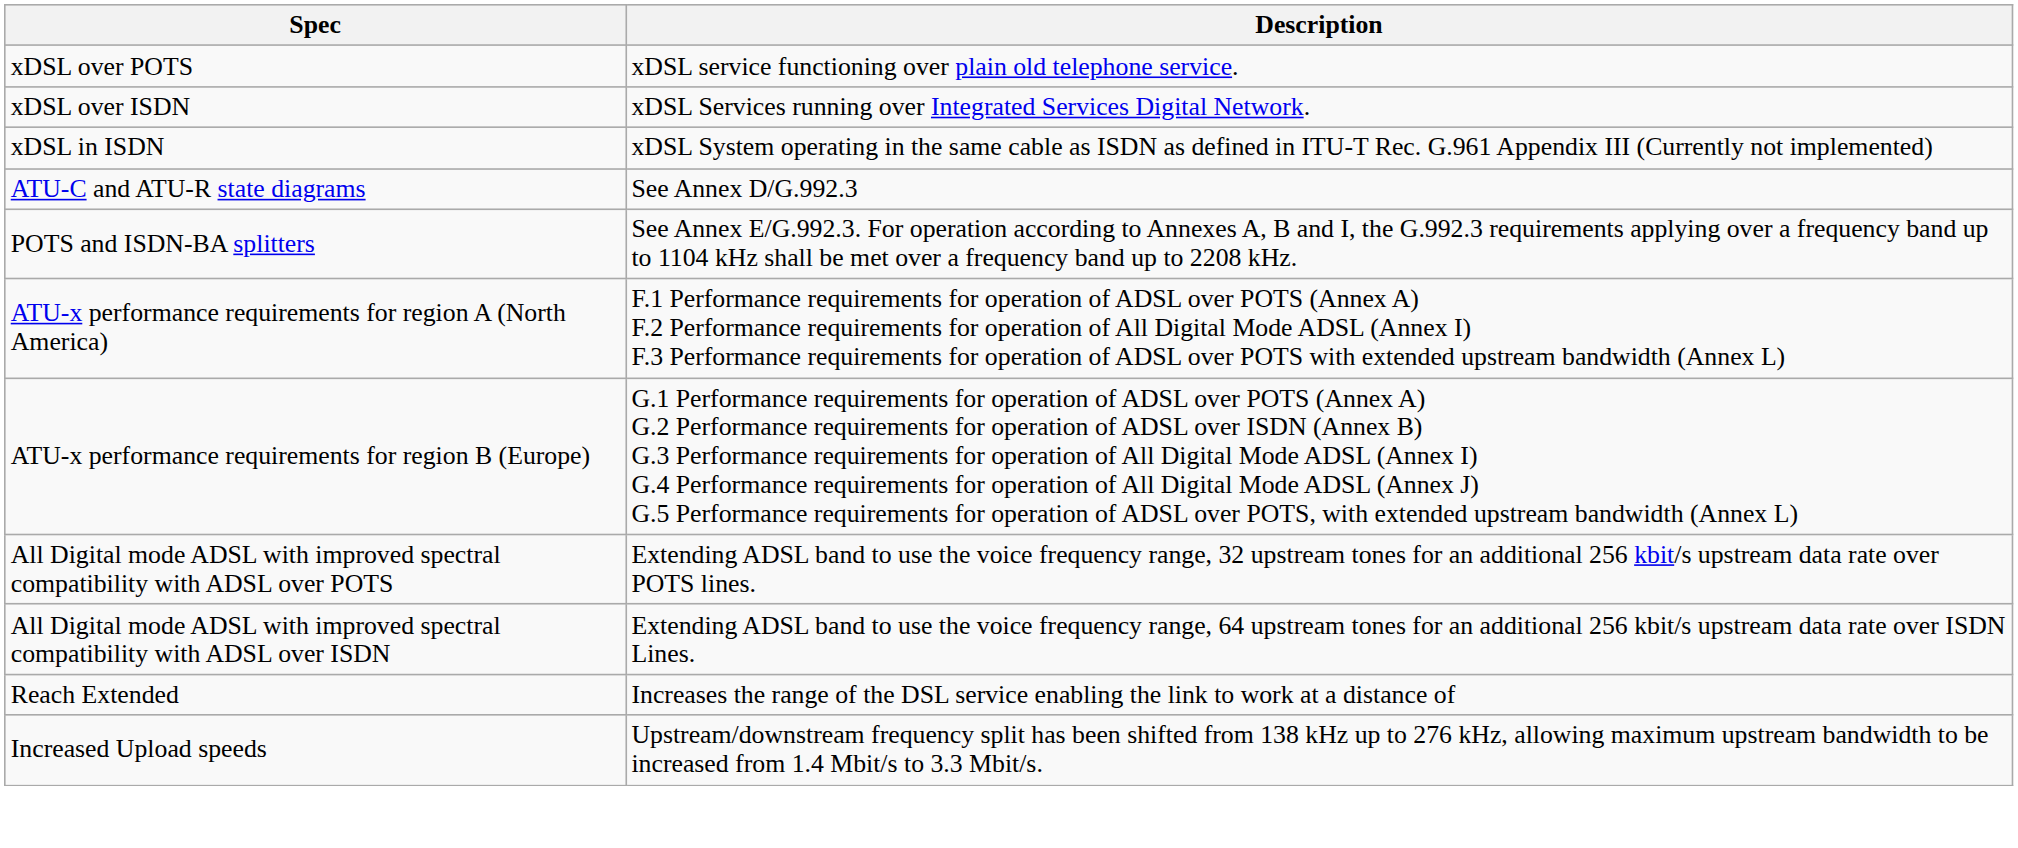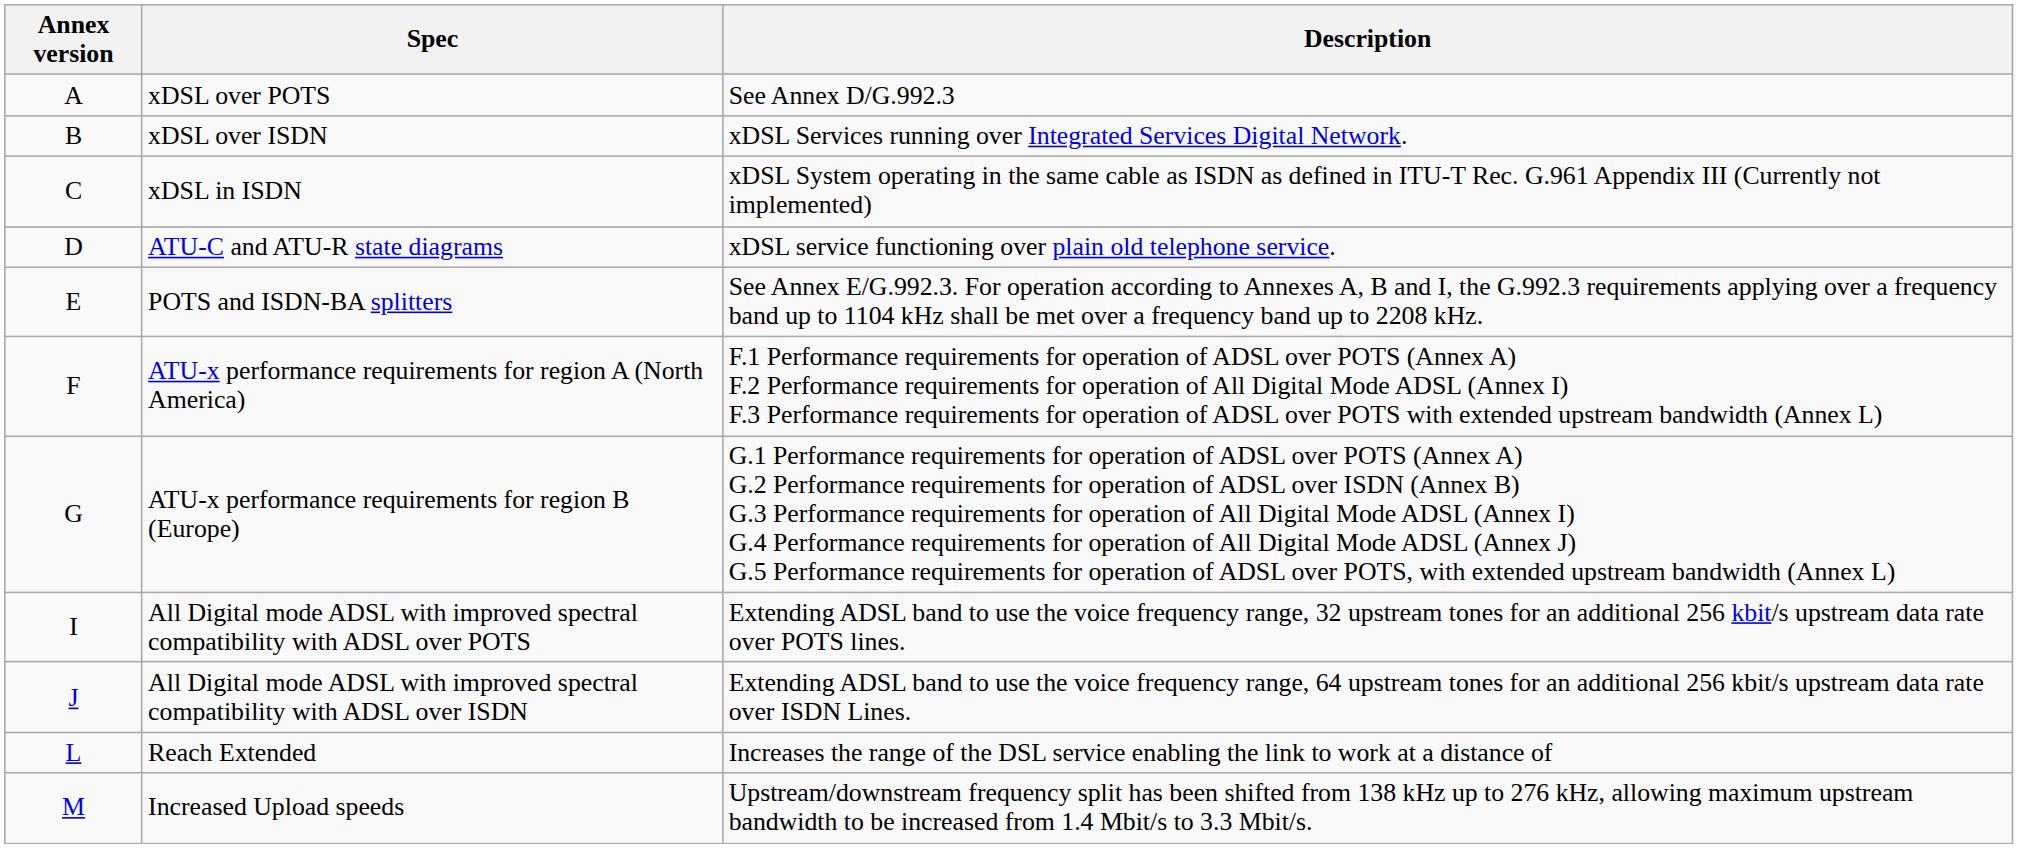 <table class="wikitable">
 <tr>
+<th>Annex version</th>
 <th>Spec</th>
 <th>Description</th>
 </tr>
 <tr>
+<td style="text-align: center;">A</td>
 <td><abbr>xDSL</abbr> over <abbr>POTS</abbr></td>
-<td><abbr>xDSL</abbr> service functioning over <a href='#'>plain old telephone service</a>.</td>
+<td>See Annex D/G.992.3</td>
 </tr>
 <tr>
+<td style="text-align: center;">B</td>
 <td><abbr>xDSL</abbr> over <abbr>ISDN</abbr></td>
 <td><abbr>xDSL</abbr> Services running over <a href='#'>Integrated Services Digital Network</a>.</td>
 </tr>
 <tr>
+<td style="text-align: center;">C</td>
 <td><abbr>xDSL</abbr> in <abbr>ISDN</abbr></td>
 <td><abbr>xDSL</abbr> System operating in the same cable as <abbr>ISDN</abbr> as defined in <abbr>ITU-T</abbr> <abbr>Rec.</abbr> G.961 Appendix III (Currently not implemented)</td>
 </tr>
 <tr>
+<td style="text-align: center;">D</td>
 <td><a href='#'>ATU-C</a> and <abbr>ATU-R</abbr> <a href='#'>state diagrams</a></td>
-<td>See Annex D/G.992.3</td>
+<td><abbr>xDSL</abbr> service functioning over <a href='#'>plain old telephone service</a>.</td>
 </tr>
 <tr>
+<td style="text-align: center;">E</td>
 <td><abbr>POTS</abbr> and <abbr>ISDN-BA</abbr> <a href='#'>splitters</a></td>
 <td>See Annex E/G.992.3. For operation according to Annexes A, B and I, the G.992.3 requirements applying over a frequency band up to 1104 kHz shall be met over a frequency band up to 2208 kHz.</td>
 </tr>
 <tr>
+<td style="text-align: center;">F</td>
 <td><a href='#'>ATU-x</a> performance requirements for region A (North America)</td>
 <td>F.1 Performance requirements for operation of <abbr>ADSL</abbr> over <abbr>POTS</abbr> (Annex A)<br>F.2 Performance requirements for operation of All Digital Mode <abbr>ADSL</abbr> (Annex I)<br>F.3 Performance requirements for operation of <abbr>ADSL</abbr> over <abbr>POTS</abbr> with extended upstream bandwidth (Annex L)</td>
 </tr>
 <tr>
+<td style="text-align: center;">G</td>
 <td><abbr>ATU-x</abbr> performance requirements for region B (Europe)</td>
 <td>G.1 Performance requirements for operation of <abbr>ADSL</abbr> over <abbr>POTS</abbr> (Annex A)<br>G.2 Performance requirements for operation of <abbr>ADSL</abbr> over <abbr>ISDN</abbr> (Annex B)<br>G.3 Performance requirements for operation of All Digital Mode <abbr>ADSL</abbr> (Annex I) <br>G.4 Performance requirements for operation of All Digital Mode <abbr>ADSL</abbr> (Annex J)<br>G.5 Performance requirements for operation of <abbr>ADSL</abbr> over <abbr>POTS</abbr>, with extended upstream bandwidth (Annex L)</td>
 </tr>
 <tr>
+<td style="text-align: center;">I</td>
 <td>All Digital mode <abbr>ADSL</abbr> with improved spectral compatibility with <abbr>ADSL</abbr> over <abbr>POTS</abbr></td>
 <td>Extending <abbr>ADSL</abbr> band to use the voice frequency range, 32 upstream tones for an additional 256 <a href='#'>kbit</a>/s upstream data rate over <abbr>POTS</abbr> lines.</td>
 </tr>
 <tr>
+<td style="text-align: center;"><a href='#'>J</a></td>
 <td>All Digital mode <abbr>ADSL</abbr> with improved spectral compatibility with <abbr>ADSL</abbr> over <abbr>ISDN</abbr></td>
 <td>Extending <abbr>ADSL</abbr> band to use the voice frequency range, 64 upstream tones for an additional 256 kbit/s upstream data rate over <abbr>ISDN</abbr> Lines.</td>
 </tr>
 <tr>
+<td style="text-align: center;"><a href='#'>L</a></td>
 <td>Reach Extended</td>
 <td>Increases the range of the <abbr>DSL</abbr> service enabling the link to work at a distance of </td>
 </tr>
 <tr>
+<td style="text-align: center;"><a href='#'>M</a></td>
 <td>Increased Upload speeds</td>
 <td>Upstream/downstream frequency split has been shifted from 138 kHz up to 276 kHz, allowing maximum upstream bandwidth to be increased from 1.4 Mbit/s to 3.3 Mbit/s.</td>
 </tr>
 </table>
